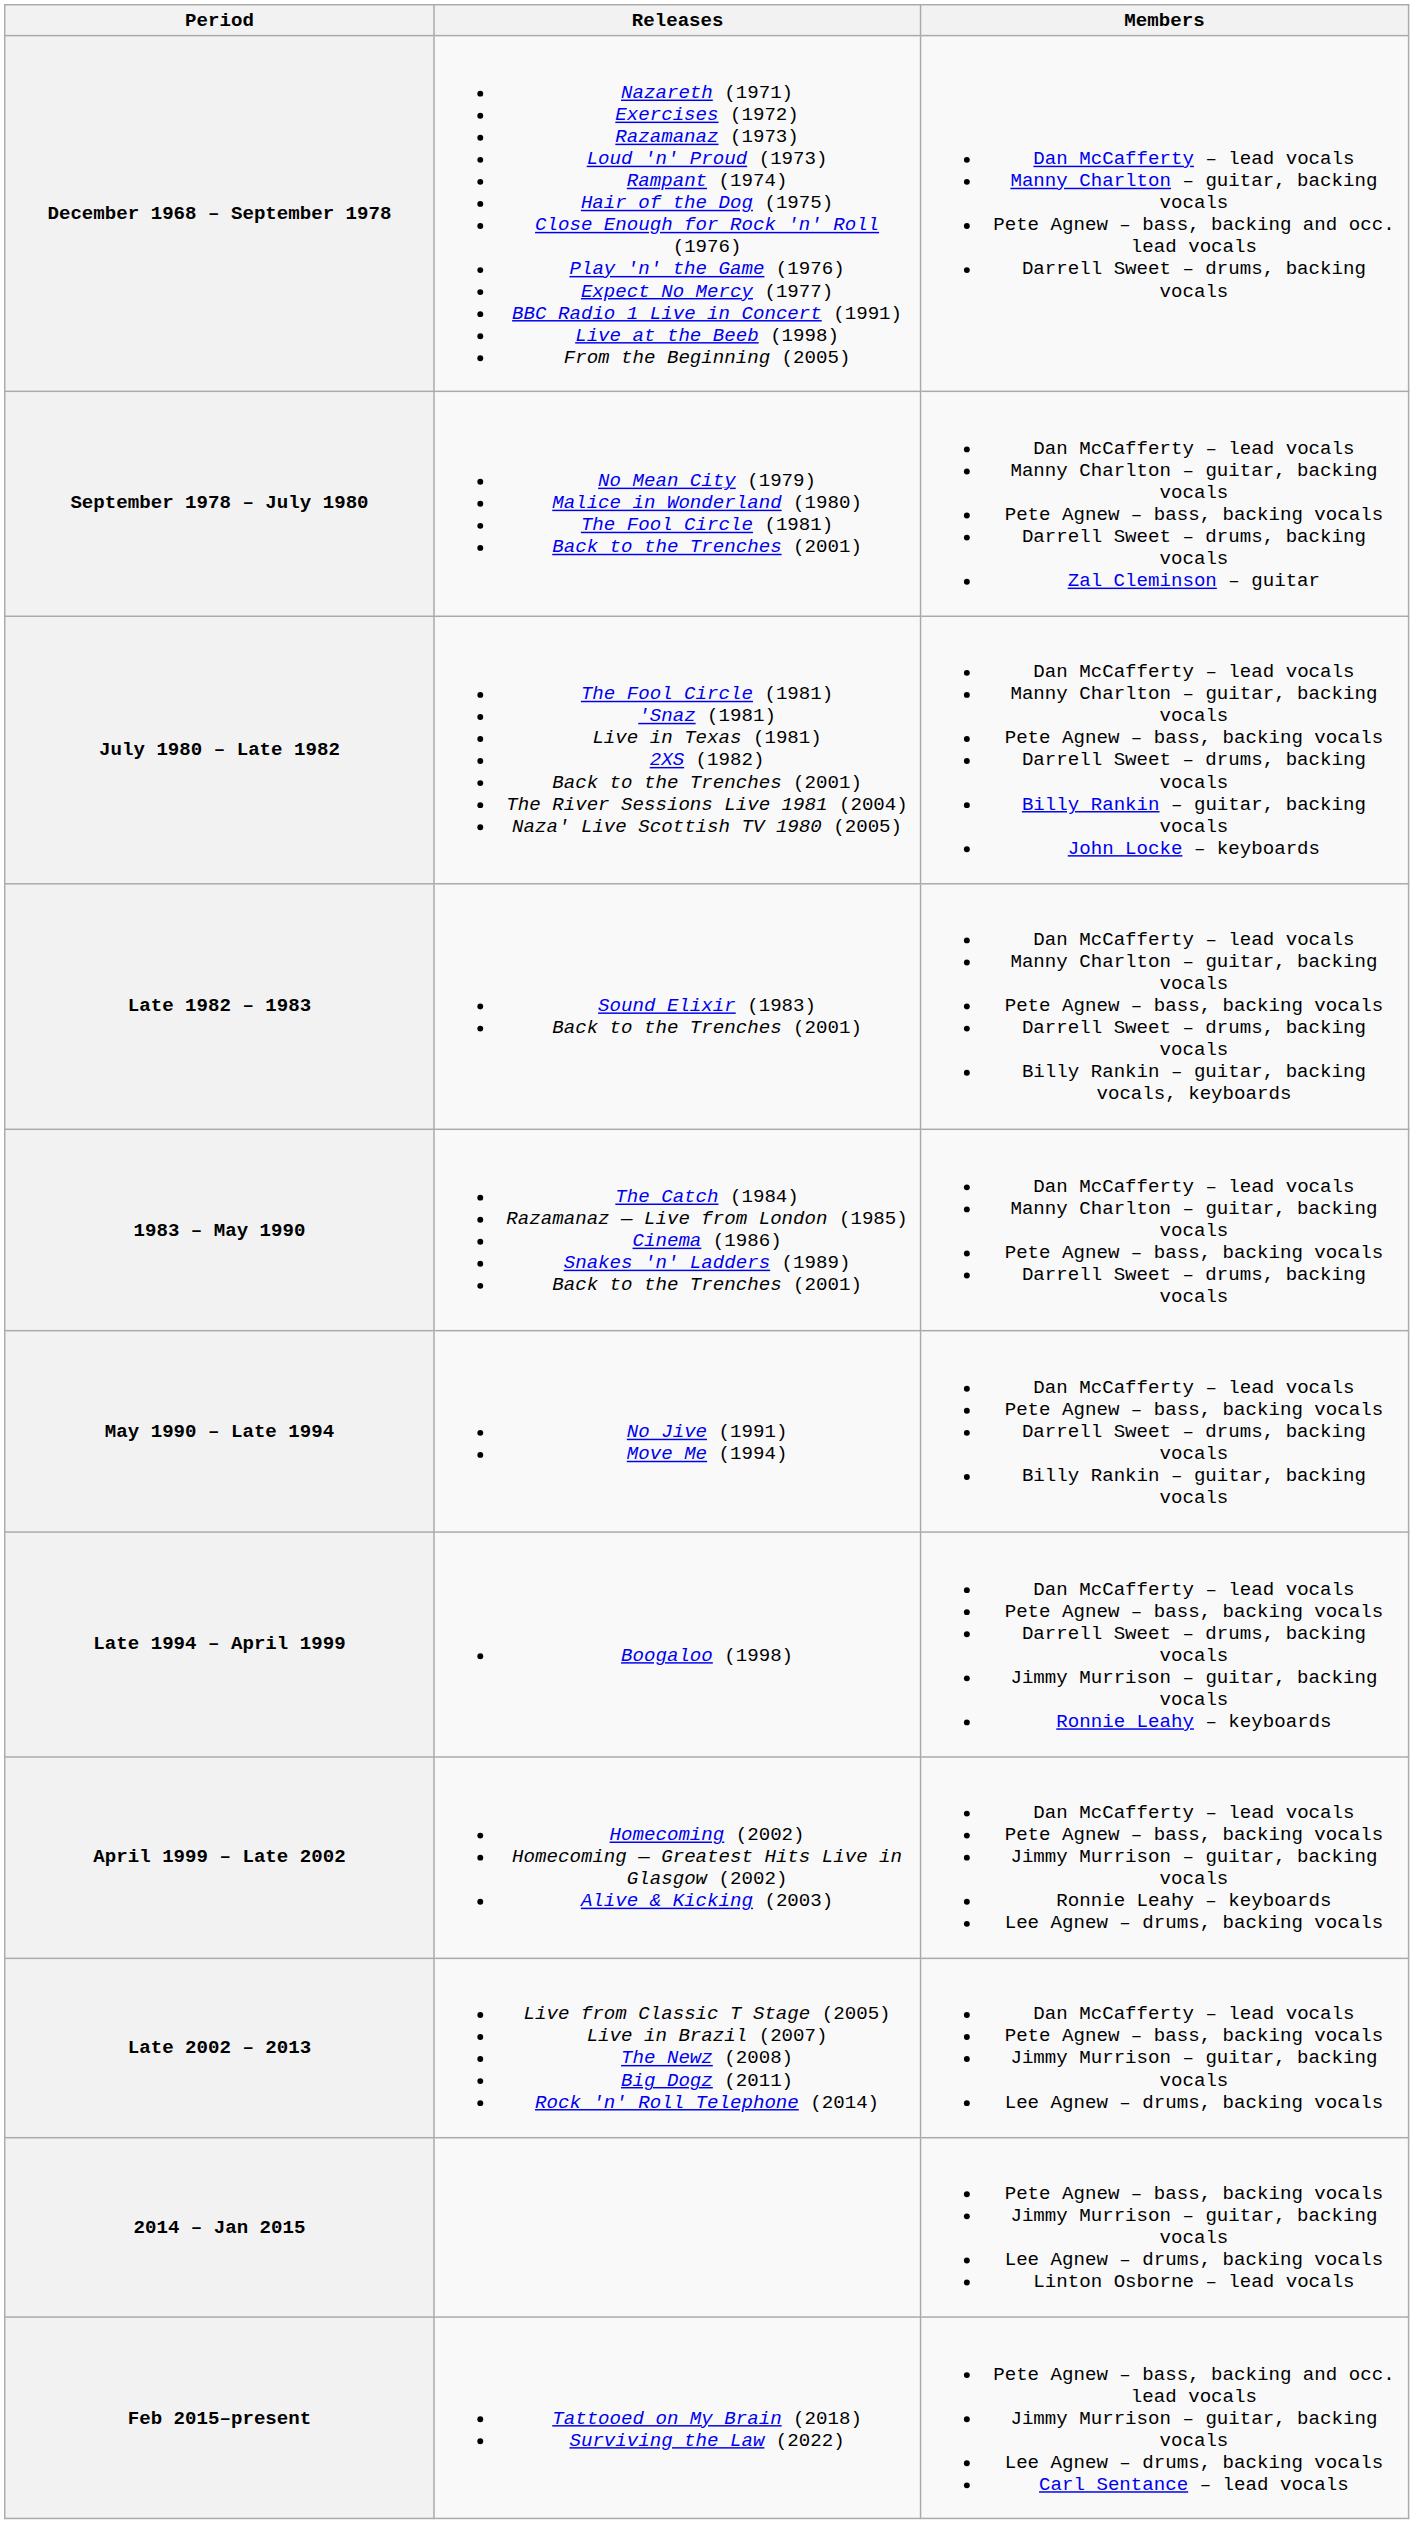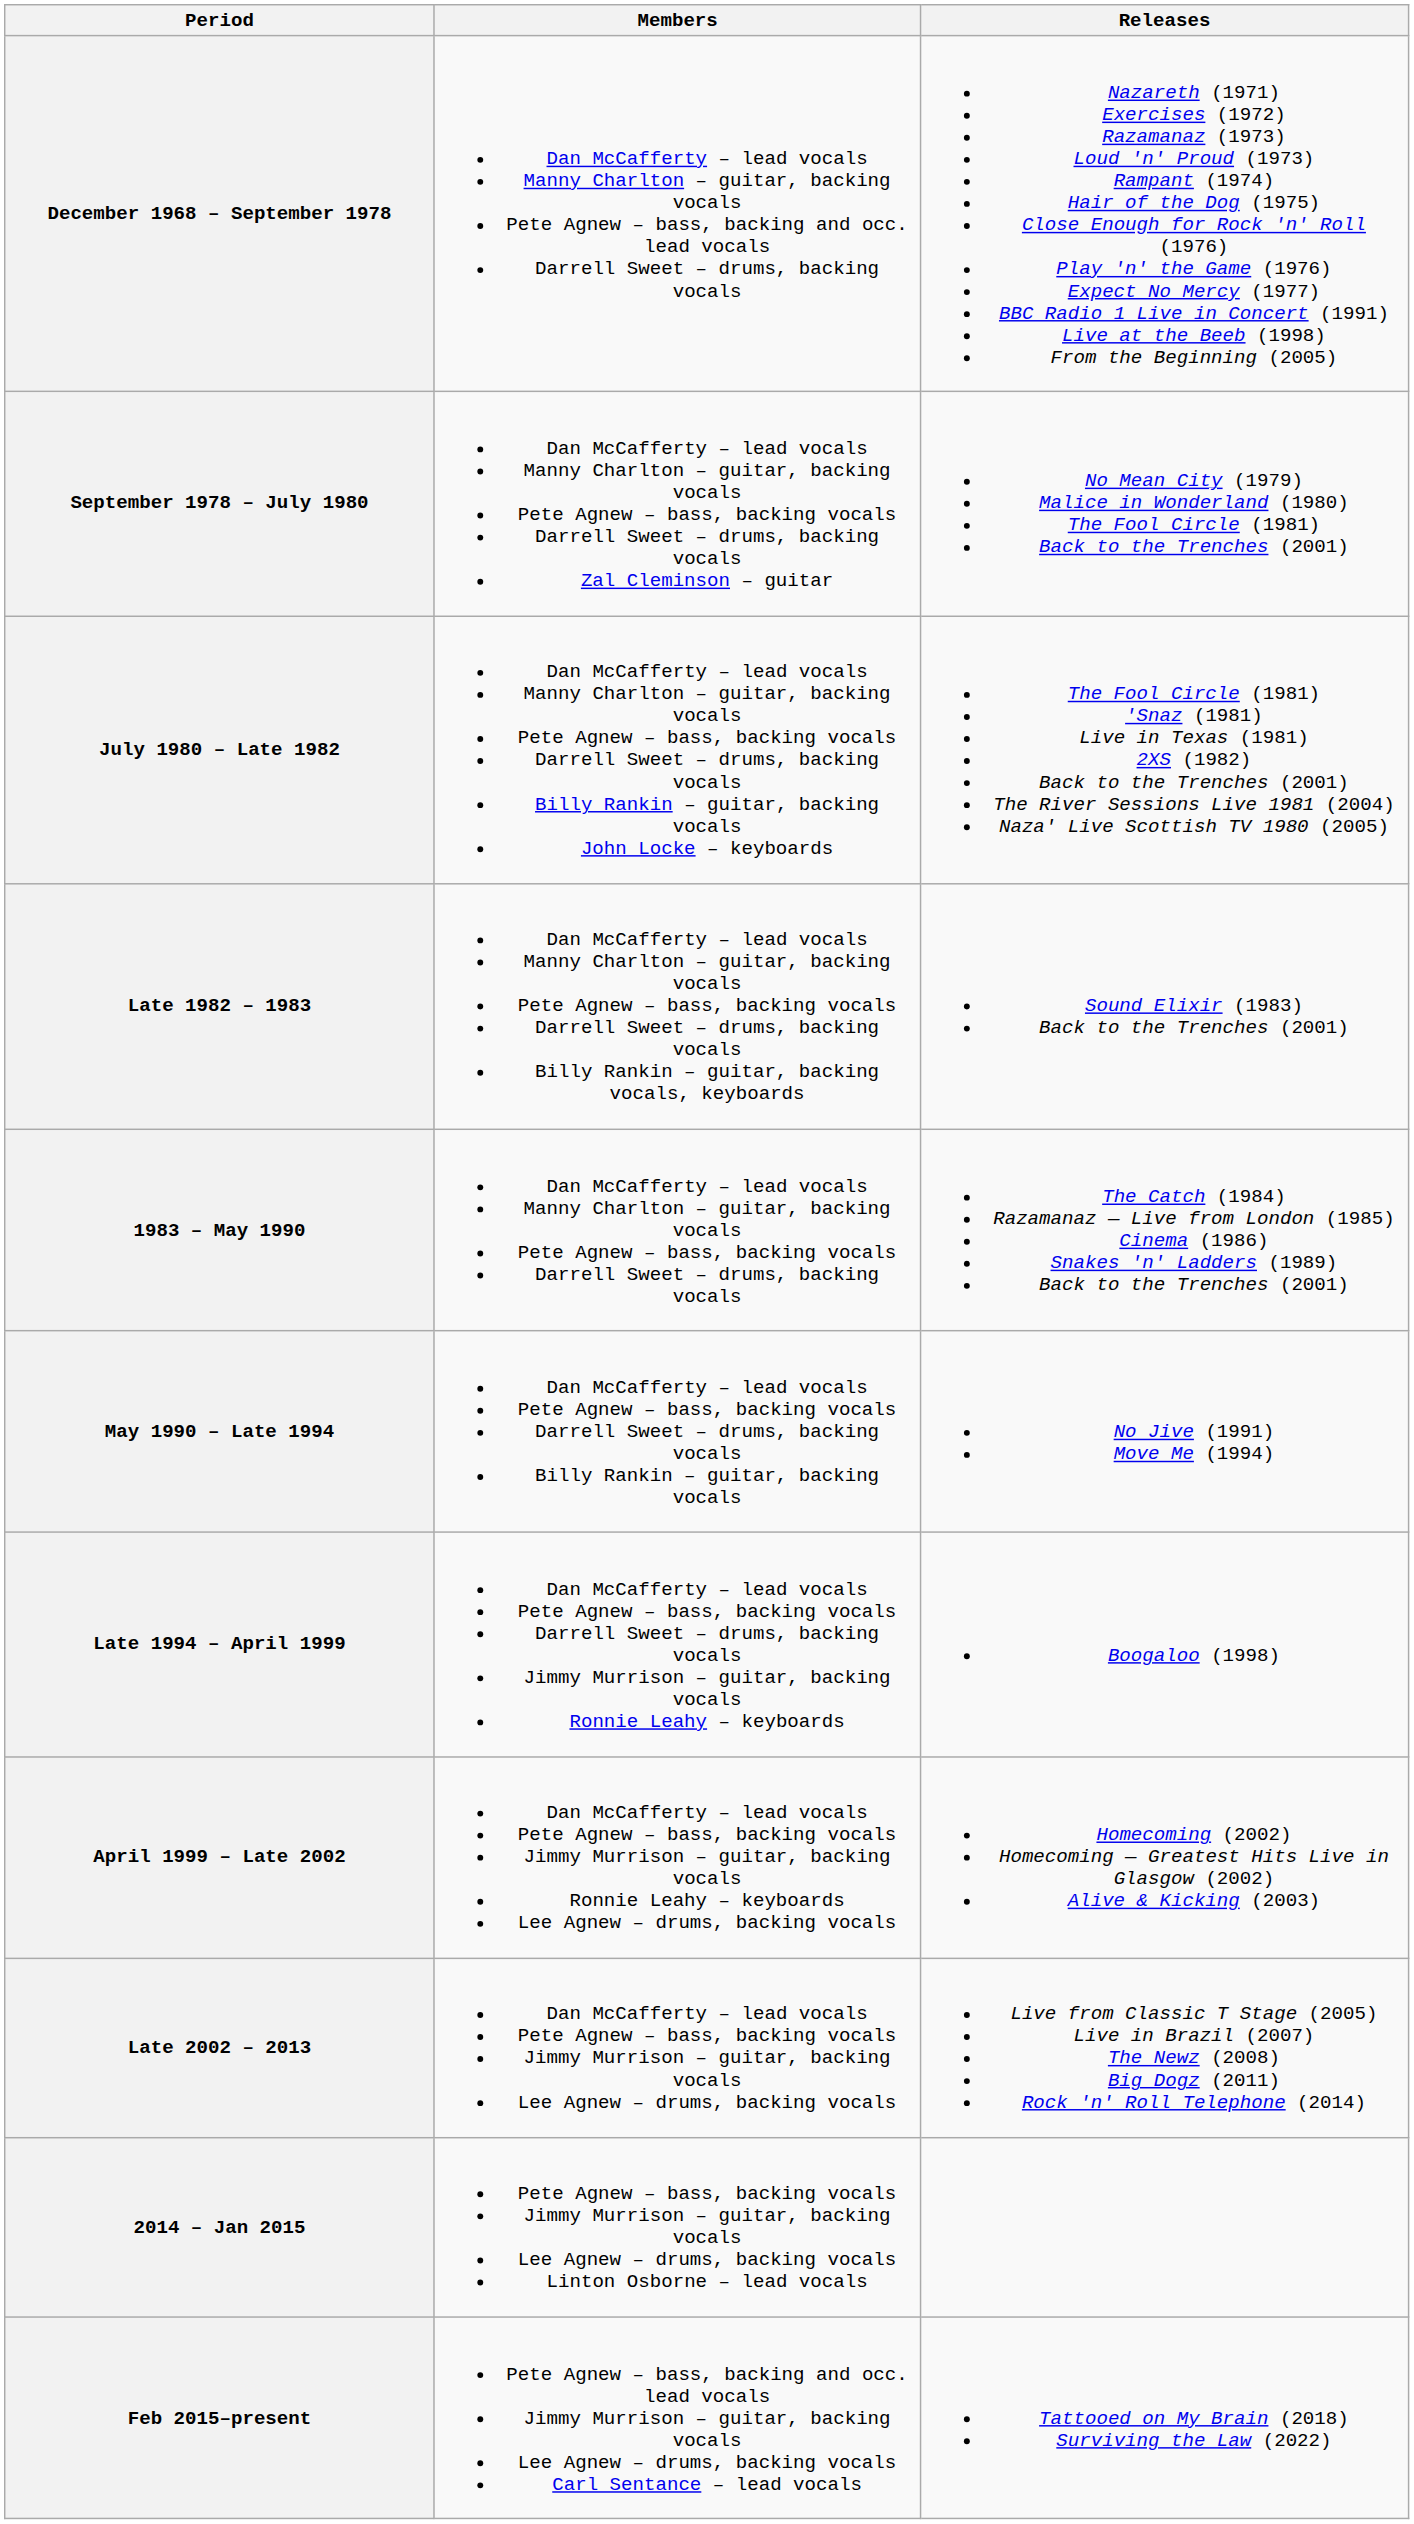 <table class="wikitable plainrowheaders" style="text-align:center;">
 <tr>
 <th scope="col" style="width:22em;">Period</th>
+<th scope="col" style="width:25em;">Members</th>
 <th scope="col" style="width:25em;">Releases</th>
-<th scope="col" style="width:25em;">Members</th>
 </tr>
 <tr>
 <th>December 1968 – September 1978</th>
+<td><br><ul><li><a href='#'>Dan McCafferty</a> – lead vocals</li><li><a href='#'>Manny Charlton</a> – guitar, backing vocals</li><li>Pete Agnew – bass, backing and occ. lead vocals</li><li>Darrell Sweet – drums, backing vocals</li></ul></td>
 <td><br><ul><li><em><a href='#'>Nazareth</a></em> (1971)</li><li><em><a href='#'>Exercises</a></em> (1972)</li><li><em><a href='#'>Razamanaz</a></em> (1973)</li><li><em><a href='#'>Loud 'n' Proud</a></em> (1973)</li><li><em><a href='#'>Rampant</a></em> (1974)</li><li><em><a href='#'>Hair of the Dog</a></em> (1975)</li><li><em><a href='#'>Close Enough for Rock 'n' Roll</a></em> (1976)</li><li><em><a href='#'>Play 'n' the Game</a></em> (1976)</li><li><em><a href='#'>Expect No Mercy</a></em> (1977)</li><li><em><a href='#'>BBC Radio 1 Live in Concert</a></em> (1991)</li><li><em><a href='#'>Live at the Beeb</a></em> (1998)</li><li><em>From the Beginning</em> (2005)</li></ul></td>
-<td><br><ul><li><a href='#'>Dan McCafferty</a> – lead vocals</li><li><a href='#'>Manny Charlton</a> – guitar, backing vocals</li><li>Pete Agnew – bass, backing and occ. lead vocals</li><li>Darrell Sweet – drums, backing vocals</li></ul></td>
 </tr>
 <tr>
 <th>September 1978 – July 1980</th>
+<td><br><ul><li>Dan McCafferty – lead vocals</li><li>Manny Charlton – guitar, backing vocals</li><li>Pete Agnew – bass, backing vocals</li><li>Darrell Sweet – drums, backing vocals</li><li><a href='#'>Zal Cleminson</a> – guitar</li></ul></td>
 <td><br><ul><li><em><a href='#'>No Mean City</a></em> (1979)</li><li><em><a href='#'>Malice in Wonderland</a></em> (1980)</li><li><em><a href='#'>The Fool Circle</a></em> (1981) </li><li><em><a href='#'>Back to the Trenches</a></em> (2001)</li></ul></td>
-<td><br><ul><li>Dan McCafferty – lead vocals</li><li>Manny Charlton – guitar, backing vocals</li><li>Pete Agnew – bass, backing vocals</li><li>Darrell Sweet – drums, backing vocals</li><li><a href='#'>Zal Cleminson</a> – guitar</li></ul></td>
 </tr>
 <tr>
 <th>July 1980 – Late 1982</th>
+<td><br><ul><li>Dan McCafferty – lead vocals</li><li>Manny Charlton – guitar, backing vocals</li><li>Pete Agnew – bass, backing vocals</li><li>Darrell Sweet – drums, backing vocals</li><li><a href='#'>Billy Rankin</a> – guitar, backing vocals</li><li><a href='#'>John Locke</a> – keyboards</li></ul></td>
 <td><br><ul><li><em><a href='#'>The Fool Circle</a></em> (1981) </li><li><em><a href='#'>'Snaz</a></em> (1981)</li><li><em>Live in Texas</em> (1981)</li><li><em><a href='#'>2XS</a></em> (1982)</li><li><em>Back to the Trenches</em> (2001)</li><li><em>The River Sessions Live 1981</em> (2004)</li><li><em>Naza' Live Scottish TV 1980</em> (2005)</li></ul></td>
-<td><br><ul><li>Dan McCafferty – lead vocals</li><li>Manny Charlton – guitar, backing vocals</li><li>Pete Agnew – bass, backing vocals</li><li>Darrell Sweet – drums, backing vocals</li><li><a href='#'>Billy Rankin</a> – guitar, backing vocals</li><li><a href='#'>John Locke</a> – keyboards</li></ul></td>
 </tr>
 <tr>
 <th>Late 1982 – 1983</th>
+<td><br><ul><li>Dan McCafferty – lead vocals</li><li>Manny Charlton – guitar, backing vocals</li><li>Pete Agnew – bass, backing vocals</li><li>Darrell Sweet – drums, backing vocals</li><li>Billy Rankin – guitar, backing vocals, keyboards</li></ul></td>
 <td><br><ul><li><em><a href='#'>Sound Elixir</a></em> (1983)</li><li><em>Back to the Trenches</em> (2001)</li></ul></td>
-<td><br><ul><li>Dan McCafferty – lead vocals</li><li>Manny Charlton – guitar, backing vocals</li><li>Pete Agnew – bass, backing vocals</li><li>Darrell Sweet – drums, backing vocals</li><li>Billy Rankin – guitar, backing vocals, keyboards</li></ul></td>
 </tr>
 <tr>
 <th>1983 – May 1990</th>
+<td><br><ul><li>Dan McCafferty – lead vocals</li><li>Manny Charlton – guitar, backing vocals</li><li>Pete Agnew – bass, backing vocals</li><li>Darrell Sweet – drums, backing vocals</li></ul></td>
 <td><br><ul><li><em><a href='#'>The Catch</a></em> (1984)</li><li><em>Razamanaz — Live from London</em> (1985)</li><li><em><a href='#'>Cinema</a></em> (1986)</li><li><em><a href='#'>Snakes 'n' Ladders</a></em> (1989)</li><li><em>Back to the Trenches</em> (2001)</li></ul></td>
-<td><br><ul><li>Dan McCafferty – lead vocals</li><li>Manny Charlton – guitar, backing vocals</li><li>Pete Agnew – bass, backing vocals</li><li>Darrell Sweet – drums, backing vocals</li></ul></td>
 </tr>
 <tr>
 <th>May 1990 – Late 1994</th>
+<td><br><ul><li>Dan McCafferty – lead vocals</li><li>Pete Agnew – bass, backing vocals</li><li>Darrell Sweet – drums, backing vocals</li><li>Billy Rankin – guitar, backing vocals</li></ul></td>
 <td><br><ul><li><em><a href='#'>No Jive</a></em> (1991)</li><li><em><a href='#'>Move Me</a></em> (1994)</li></ul></td>
-<td><br><ul><li>Dan McCafferty – lead vocals</li><li>Pete Agnew – bass, backing vocals</li><li>Darrell Sweet – drums, backing vocals</li><li>Billy Rankin – guitar, backing vocals</li></ul></td>
 </tr>
 <tr>
 <th>Late 1994 – April 1999</th>
+<td><br><ul><li>Dan McCafferty – lead vocals</li><li>Pete Agnew – bass, backing vocals</li><li>Darrell Sweet – drums, backing vocals</li><li>Jimmy Murrison – guitar, backing vocals</li><li><a href='#'>Ronnie Leahy</a> – keyboards</li></ul></td>
 <td><br><ul><li><em><a href='#'>Boogaloo</a></em> (1998)</li></ul></td>
-<td><br><ul><li>Dan McCafferty – lead vocals</li><li>Pete Agnew – bass, backing vocals</li><li>Darrell Sweet – drums, backing vocals</li><li>Jimmy Murrison – guitar, backing vocals</li><li><a href='#'>Ronnie Leahy</a> – keyboards</li></ul></td>
 </tr>
 <tr>
 <th>April 1999 – Late 2002</th>
+<td><br><ul><li>Dan McCafferty – lead vocals</li><li>Pete Agnew – bass, backing vocals</li><li>Jimmy Murrison – guitar, backing vocals</li><li>Ronnie Leahy – keyboards</li><li>Lee Agnew – drums, backing vocals</li></ul></td>
 <td><br><ul><li><em><a href='#'>Homecoming</a></em> (2002)</li><li><em>Homecoming — Greatest Hits Live in Glasgow</em> (2002)</li><li><em><a href='#'>Alive & Kicking</a></em> (2003)</li></ul></td>
-<td><br><ul><li>Dan McCafferty – lead vocals</li><li>Pete Agnew – bass, backing vocals</li><li>Jimmy Murrison – guitar, backing vocals</li><li>Ronnie Leahy – keyboards</li><li>Lee Agnew – drums, backing vocals</li></ul></td>
 </tr>
 <tr>
 <th>Late 2002 – 2013</th>
+<td><br><ul><li>Dan McCafferty – lead vocals</li><li>Pete Agnew – bass, backing vocals</li><li>Jimmy Murrison – guitar, backing vocals</li><li>Lee Agnew – drums, backing vocals</li></ul></td>
 <td><br><ul><li><em>Live from Classic T Stage</em> (2005)</li><li><em>Live in Brazil</em> (2007)</li><li><em><a href='#'>The Newz</a></em> (2008)</li><li><em><a href='#'>Big Dogz</a></em> (2011)</li><li><em><a href='#'>Rock 'n' Roll Telephone</a></em> (2014)</li></ul></td>
-<td><br><ul><li>Dan McCafferty – lead vocals</li><li>Pete Agnew – bass, backing vocals</li><li>Jimmy Murrison – guitar, backing vocals</li><li>Lee Agnew – drums, backing vocals</li></ul></td>
 </tr>
 <tr>
 <th>2014 – Jan 2015</th>
+<td><br><ul><li>Pete Agnew – bass, backing vocals</li><li>Jimmy Murrison – guitar, backing vocals</li><li>Lee Agnew – drums, backing vocals</li><li>Linton Osborne – lead vocals</li></ul></td>
 <td><br></td>
-<td><br><ul><li>Pete Agnew – bass, backing vocals</li><li>Jimmy Murrison – guitar, backing vocals</li><li>Lee Agnew – drums, backing vocals</li><li>Linton Osborne – lead vocals</li></ul></td>
 </tr>
 <tr>
 <th>Feb 2015–present</th>
+<td><br><ul><li>Pete Agnew – bass, backing and occ. lead vocals</li><li>Jimmy Murrison – guitar, backing vocals</li><li>Lee Agnew – drums, backing vocals</li><li><a href='#'>Carl Sentance</a> – lead vocals</li></ul></td>
 <td><br><ul><li><em><a href='#'>Tattooed on My Brain</a></em> (2018)</li><li><em><a href='#'>Surviving the Law</a></em> (2022)</li></ul></td>
-<td><br><ul><li>Pete Agnew – bass, backing and occ. lead vocals</li><li>Jimmy Murrison – guitar, backing vocals</li><li>Lee Agnew – drums, backing vocals</li><li><a href='#'>Carl Sentance</a> – lead vocals</li></ul></td>
 </tr>
 </table>
